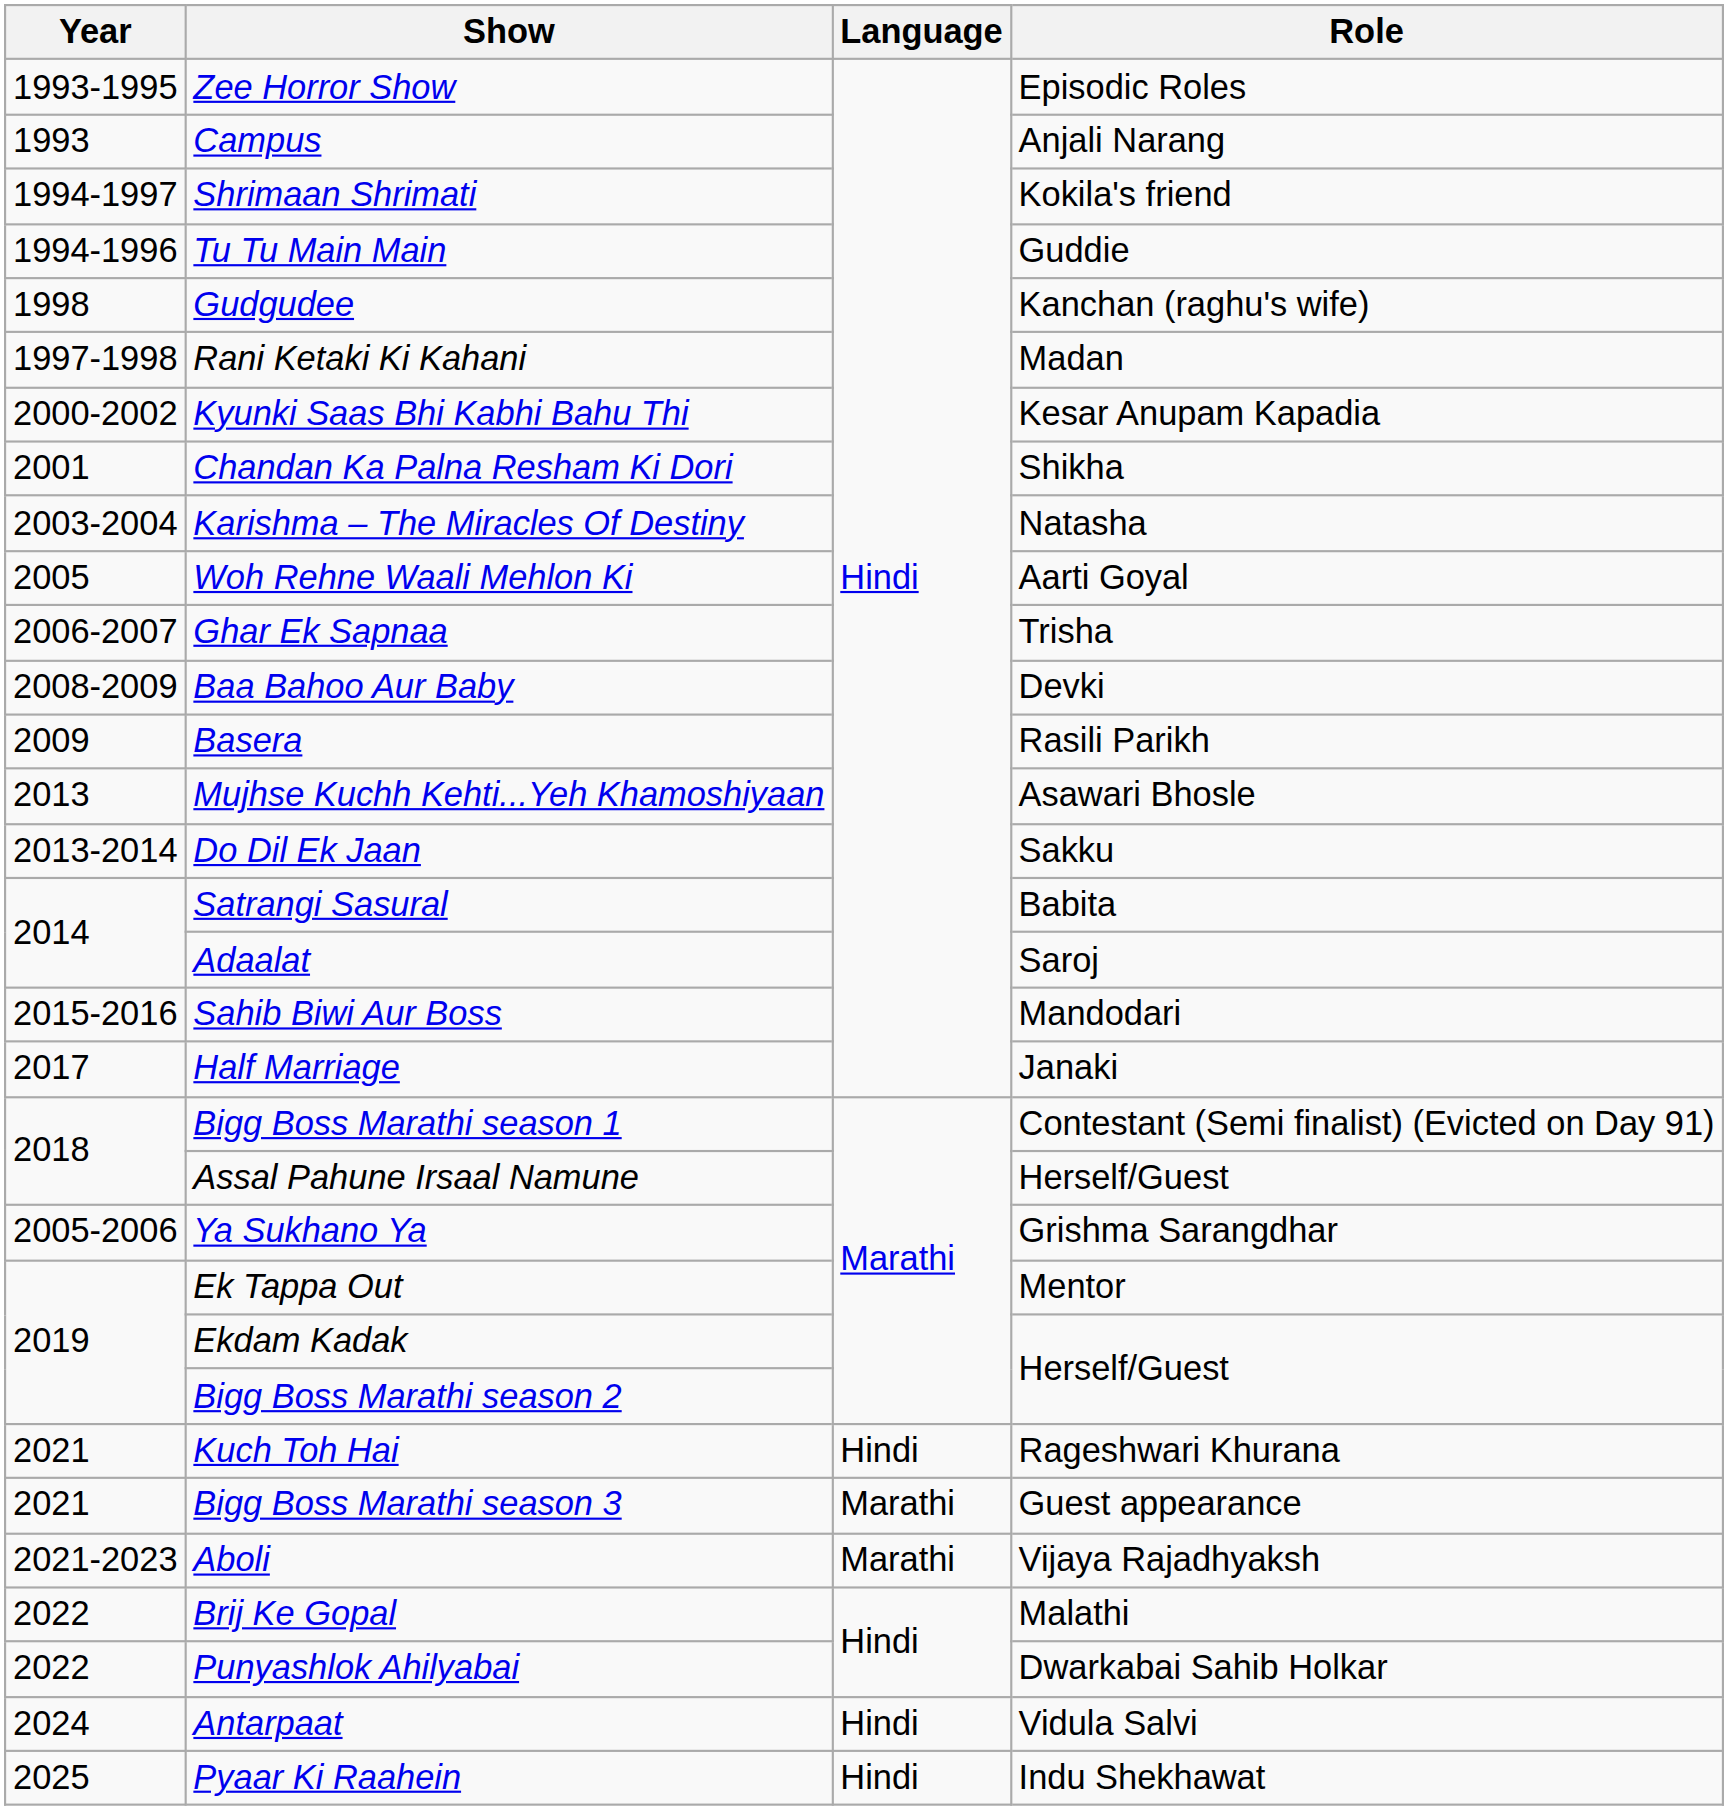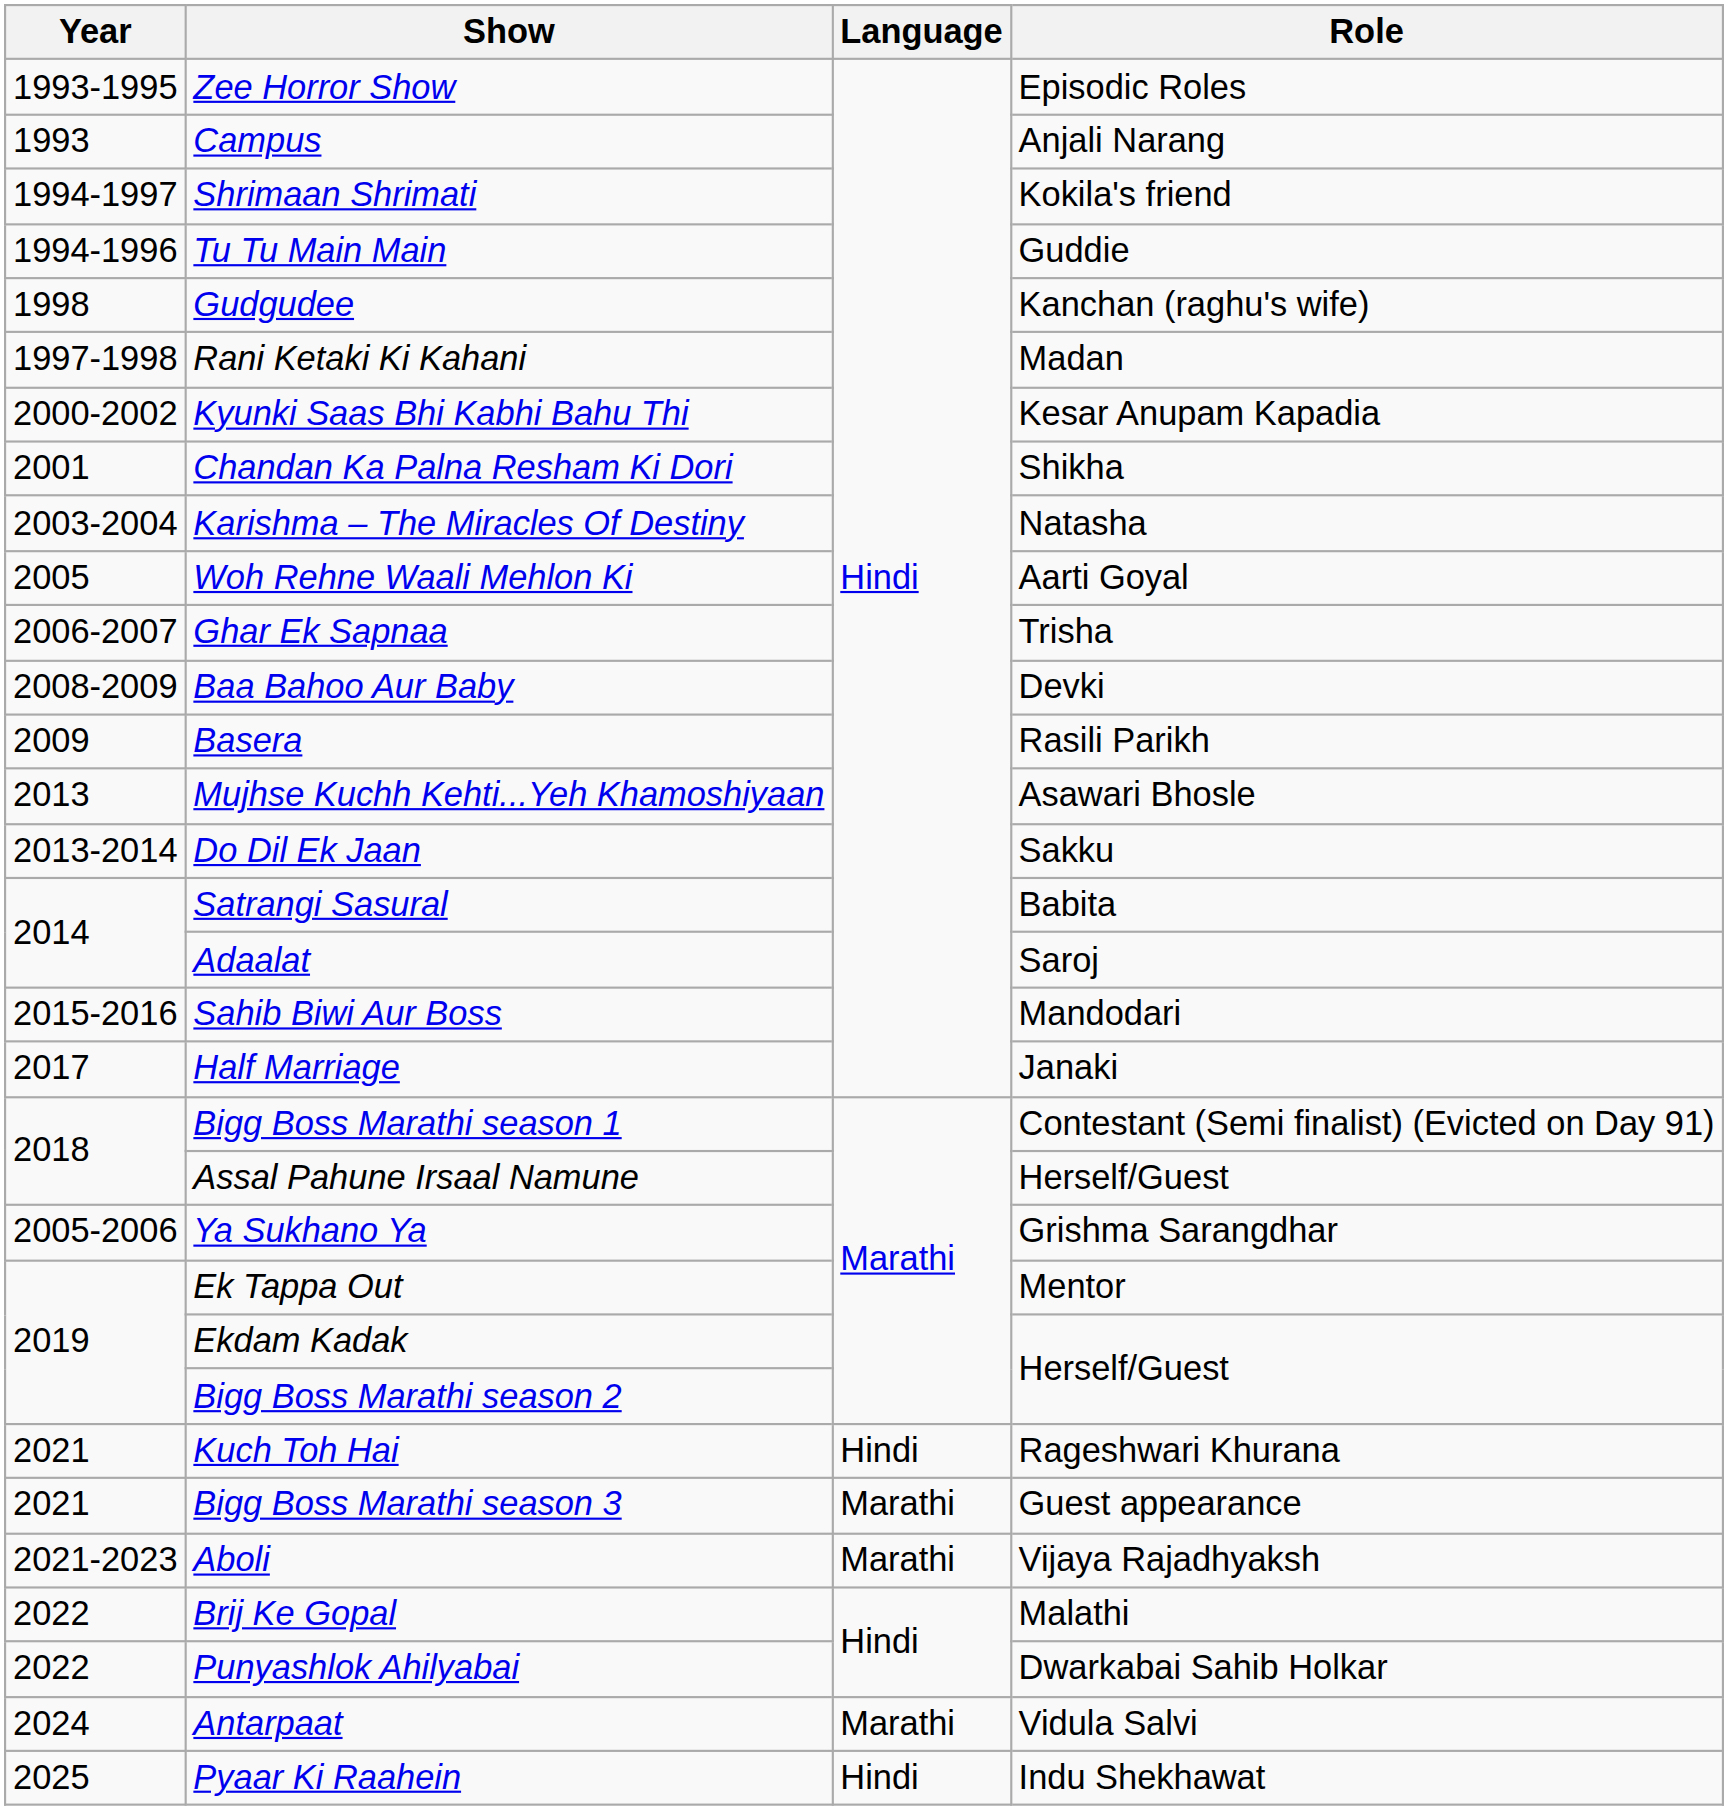 <table class="wikitable sortable">
 <tr>
 <th>Year</th>
 <th>Show</th>
 <th>Language</th>
 <th>Role</th>
 </tr>
 <tr>
 <td>1993-1995</td>
 <td><em><a href='#'>Zee Horror Show</a></em></td>
 <td rowspan="19"><a href='#'>Hindi</a></td>
 <td>Episodic Roles</td>
 </tr>
 <tr>
 <td>1993</td>
 <td><em><a href='#'>Campus</a></em></td>
 <td>Anjali Narang</td>
 </tr>
 <tr>
 <td>1994-1997</td>
 <td><em><a href='#'>Shrimaan Shrimati</a></em></td>
 <td>Kokila's friend</td>
 </tr>
 <tr>
 <td>1994-1996</td>
 <td><em><a href='#'>Tu Tu Main Main</a></em></td>
 <td>Guddie</td>
 </tr>
 <tr>
 <td>1998</td>
 <td><em><a href='#'>Gudgudee</a></em></td>
 <td>Kanchan (raghu's wife)</td>
 </tr>
 <tr>
 <td>1997-1998</td>
 <td><em>Rani Ketaki Ki Kahani</em></td>
 <td>Madan</td>
 </tr>
 <tr>
 <td>2000-2002</td>
 <td><em><a href='#'>Kyunki Saas Bhi Kabhi Bahu Thi</a></em></td>
 <td>Kesar Anupam Kapadia</td>
 </tr>
 <tr>
 <td>2001</td>
 <td><em><a href='#'>Chandan Ka Palna Resham Ki Dori</a></em></td>
 <td>Shikha</td>
 </tr>
 <tr>
 <td>2003-2004</td>
 <td><em><a href='#'>Karishma – The Miracles Of Destiny</a></em></td>
 <td>Natasha</td>
 </tr>
 <tr>
 <td>2005</td>
 <td><em><a href='#'>Woh Rehne Waali Mehlon Ki</a></em></td>
 <td>Aarti Goyal</td>
 </tr>
 <tr>
 <td>2006-2007</td>
 <td><em><a href='#'>Ghar Ek Sapnaa</a></em></td>
 <td>Trisha</td>
 </tr>
 <tr>
 <td>2008-2009</td>
 <td><em><a href='#'>Baa Bahoo Aur Baby</a></em></td>
 <td>Devki</td>
 </tr>
 <tr>
 <td>2009</td>
 <td><em><a href='#'>Basera</a></em></td>
 <td>Rasili Parikh</td>
 </tr>
 <tr>
 <td>2013</td>
 <td><em><a href='#'>Mujhse Kuchh Kehti...Yeh Khamoshiyaan</a></em></td>
 <td>Asawari Bhosle</td>
 </tr>
 <tr>
 <td>2013-2014</td>
 <td><em><a href='#'>Do Dil Ek Jaan</a></em></td>
 <td>Sakku</td>
 </tr>
 <tr>
 <td rowspan="2">2014</td>
 <td><em><a href='#'>Satrangi Sasural</a></em></td>
 <td>Babita</td>
 </tr>
 <tr>
 <td><em><a href='#'>Adaalat</a></em></td>
 <td>Saroj</td>
 </tr>
 <tr>
 <td>2015-2016</td>
 <td><em><a href='#'>Sahib Biwi Aur Boss</a></em></td>
 <td>Mandodari</td>
 </tr>
 <tr>
 <td>2017</td>
 <td><em><a href='#'>Half Marriage</a></em></td>
 <td>Janaki</td>
 </tr>
 <tr>
 <td rowspan="2">2018</td>
 <td><em><a href='#'>Bigg Boss Marathi season 1</a></em></td>
 <td rowspan="6"><a href='#'>Marathi</a></td>
 <td>Contestant (Semi finalist) (Evicted on Day 91)</td>
 </tr>
 <tr>
 <td><em>Assal Pahune Irsaal Namune</em></td>
 <td>Herself/Guest</td>
 </tr>
 <tr>
 <td>2005-2006</td>
 <td><em><a href='#'>Ya Sukhano Ya</a></em></td>
 <td>Grishma Sarangdhar</td>
 </tr>
 <tr>
 <td rowspan="3">2019</td>
 <td><em>Ek Tappa Out</em></td>
 <td>Mentor</td>
 </tr>
 <tr>
 <td><em>Ekdam Kadak</em></td>
 <td rowspan="2">Herself/Guest</td>
 </tr>
 <tr>
 <td><em><a href='#'>Bigg Boss Marathi season 2</a></em></td>
 </tr>
 <tr>
 <td>2021</td>
 <td><em><a href='#'>Kuch Toh Hai</a></em></td>
 <td>Hindi</td>
 <td>Rageshwari Khurana</td>
 </tr>
 <tr>
 <td>2021</td>
 <td><em><a href='#'>Bigg Boss Marathi season 3</a></em></td>
 <td>Marathi</td>
 <td>Guest appearance</td>
 </tr>
 <tr>
 <td>2021-2023</td>
 <td><em><a href='#'>Aboli</a></em></td>
 <td>Marathi</td>
 <td>Vijaya Rajadhyaksh</td>
 </tr>
 <tr>
 <td>2022</td>
 <td><em><a href='#'>Brij Ke Gopal</a></em></td>
 <td rowspan="2">Hindi</td>
 <td>Malathi</td>
 </tr>
 <tr>
 <td>2022</td>
 <td><em><a href='#'>Punyashlok Ahilyabai</a></em></td>
 <td>Dwarkabai Sahib Holkar</td>
 </tr>
 <tr>
 <td>2024</td>
 <td><em><a href='#'>Antarpaat</a></em></td>
-<td>Hindi</td>
+<td>Marathi</td>
 <td>Vidula Salvi</td>
 </tr>
 <tr>
 <td>2025</td>
 <td><em><a href='#'>Pyaar Ki Raahein</a></em></td>
 <td>Hindi</td>
 <td>Indu Shekhawat</td>
 </tr>
 </table>
